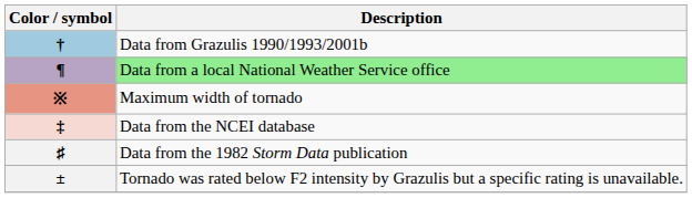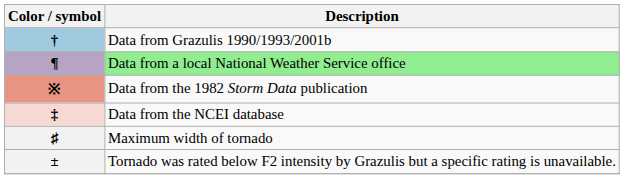 <table class="wikitable">
 <tr>
 <th scope="col">Color / symbol</th>
 <th scope="col">Description</th>
 </tr>
 <tr>
 <th scope="row" style="background-color:#9FCADF;">†</th>
 <td>Data from Grazulis 1990/1993/2001b</td>
 </tr>
 <tr>
 <th scope="row" style="background-color:#B7A3C3;">¶</th>
 <td style="background: lightgreen;">Data from a local National Weather Service office</td>
 </tr>
 <tr>
 <th scope="row" style="background-color:#E89483;">※</th>
-<td>Maximum width of tornado</td>
+<td>Data from the 1982 <em>Storm Data</em> publication</td>
 </tr>
 <tr>
 <th scope="row" style="background-color:#F7D9D3;">‡</th>
 <td>Data from the NCEI database</td>
 </tr>
 <tr>
 <th scope="row">♯</th>
-<td>Data from the 1982 <em>Storm Data</em> publication</td>
+<td>Maximum width of tornado</td>
 </tr>
 <tr>
 <th scope="row">±</th>
 <td>Tornado was rated below F2 intensity by Grazulis but a specific rating is unavailable.</td>
 </tr>
 <tr>
 </tr>
 </table>
